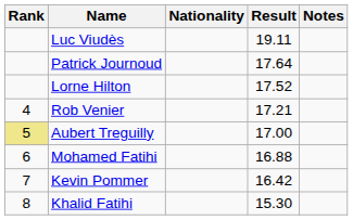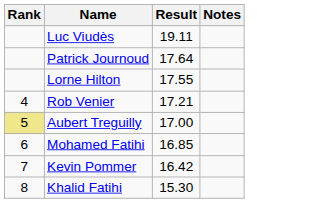 <table class="wikitable sortable" style="text-align:center">
 <tr>
 <th>Rank</th>
 <th>Name</th>
-<th>Nationality</th>
 <th>Result</th>
 <th>Notes</th>
 </tr>
 <tr>
 <td></td>
 <td align=left><a href='#'>Luc Viudès</a></td>
-<td align=left></td>
 <td>19.11</td>
 <td></td>
 </tr>
 <tr>
 <td></td>
 <td align=left><a href='#'>Patrick Journoud</a></td>
-<td align=left></td>
 <td>17.64</td>
 <td></td>
 </tr>
 <tr>
 <td></td>
 <td align=left><a href='#'>Lorne Hilton</a></td>
-<td align=left></td>
-<td>17.52</td>
+<td>17.55</td>
 <td></td>
 </tr>
 <tr>
 <td>4</td>
 <td align=left><a href='#'>Rob Venier</a></td>
-<td align=left></td>
 <td>17.21</td>
 <td></td>
 </tr>
 <tr>
 <td style="background: khaki;">5</td>
 <td align=left><a href='#'>Aubert Treguilly</a></td>
-<td align=left></td>
 <td>17.00</td>
 <td></td>
 </tr>
 <tr>
 <td>6</td>
 <td align=left><a href='#'>Mohamed Fatihi</a></td>
-<td align=left></td>
-<td>16.88</td>
+<td>16.85</td>
 <td></td>
 </tr>
 <tr>
 <td>7</td>
 <td align=left><a href='#'>Kevin Pommer</a></td>
-<td align=left></td>
 <td>16.42</td>
 <td></td>
 </tr>
 <tr>
 <td>8</td>
 <td align=left><a href='#'>Khalid Fatihi</a></td>
-<td align=left></td>
 <td>15.30</td>
 <td></td>
 </tr>
 </table>
